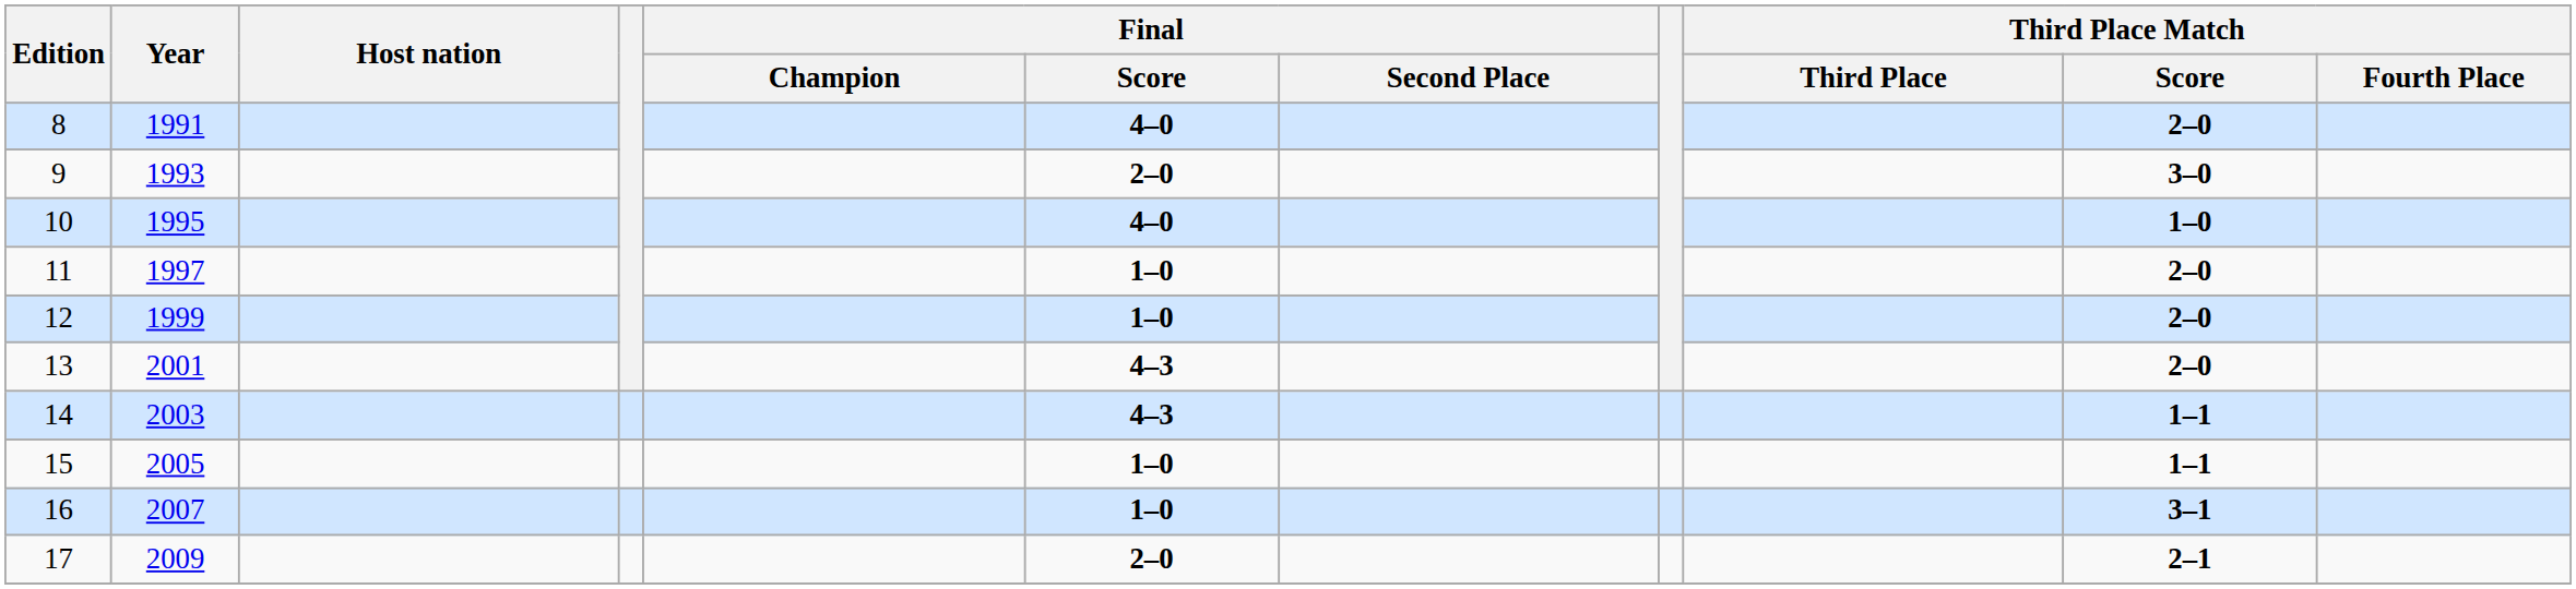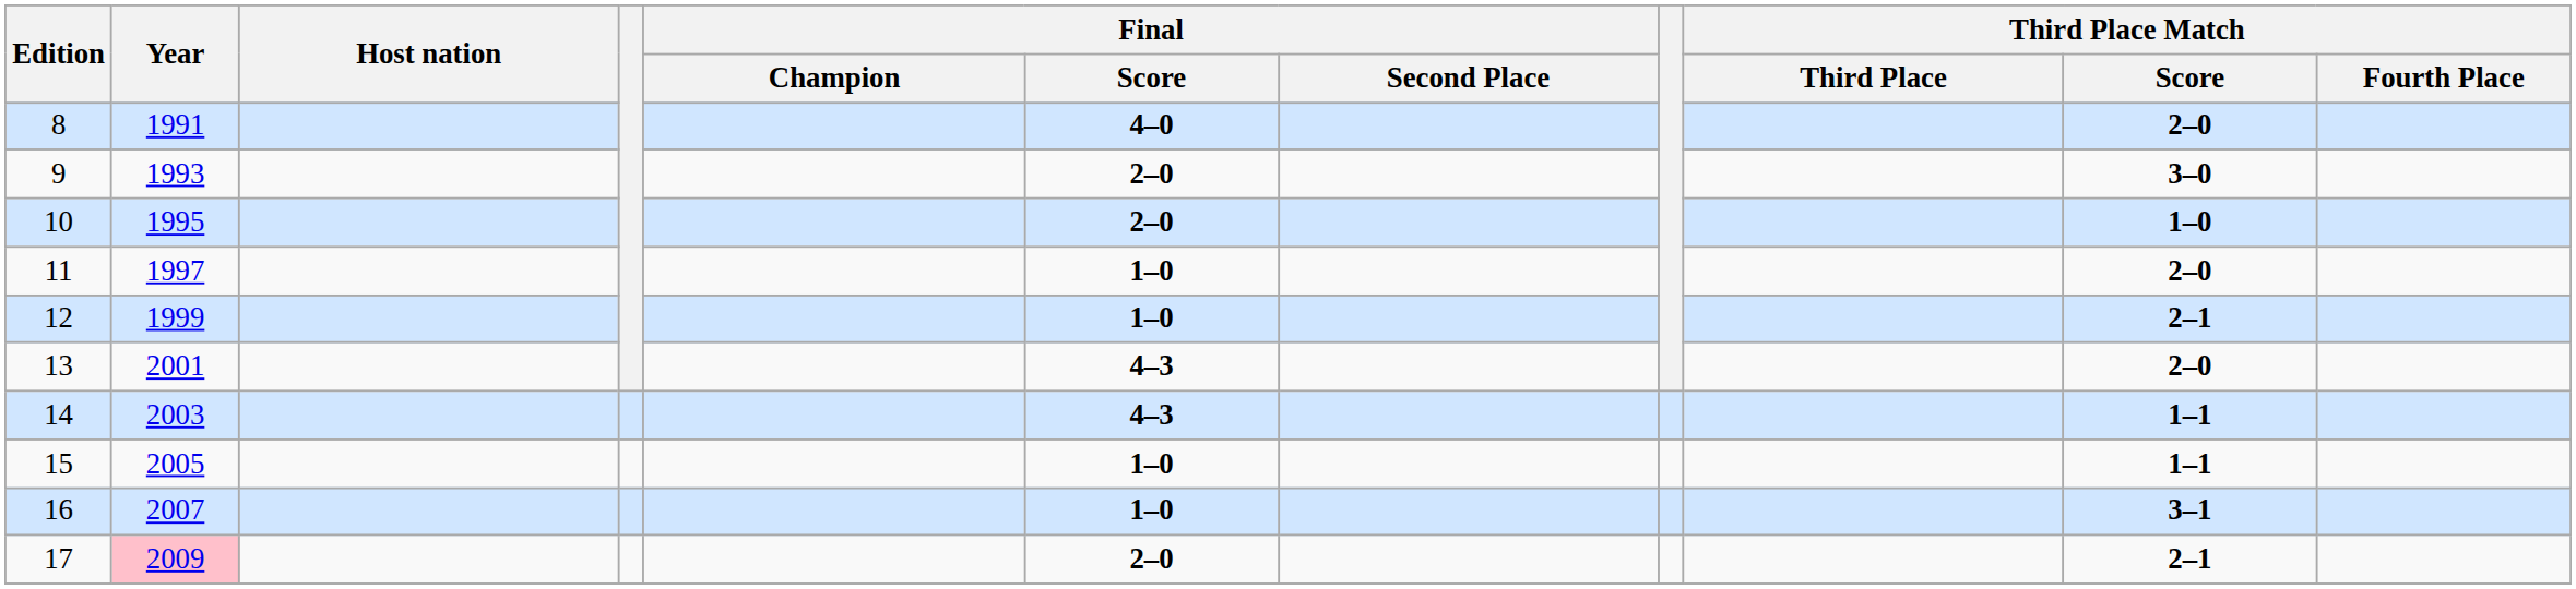 <table class="wikitable" style="font-size:90%; width:100%; text-align:center;">
 <tr>
 <th rowspan=2 width="3%">Edition</th>
 <th rowspan=2 width="5%">Year</th>
 <th rowspan=2 width="15%">Host nation</th>
 <th width=1% rowspan=8></th>
 <th colspan=3>Final</th>
 <th width=1% rowspan=8></th>
 <th colspan=3>Third Place Match</th>
 </tr>
 <tr>
 <th width="15%">Champion</th>
 <th width="10%">Score</th>
 <th width="15%">Second Place</th>
 <th width="15%">Third Place</th>
 <th width="10%">Score</th>
 <th width="15%">Fourth Place</th>
 </tr>
 <tr style="background: #D0E6FF;">
 <td>8</td>
 <td><a href='#'>1991</a></td>
 <td align=left></td>
 <td><strong></strong></td>
 <td><strong>4–0</strong></td>
 <td></td>
 <td></td>
 <td><strong>2–0</strong></td>
 <td></td>
 </tr>
 <tr>
 <td>9</td>
 <td><a href='#'>1993</a></td>
 <td align=left></td>
 <td><strong></strong></td>
 <td><strong>2–0</strong></td>
 <td></td>
 <td></td>
 <td><strong>3–0</strong></td>
 <td></td>
 </tr>
 <tr style="background: #D0E6FF;">
 <td>10</td>
 <td><a href='#'>1995</a></td>
 <td align=left></td>
 <td><strong></strong></td>
-<td><strong>4–0</strong></td>
+<td><strong>2–0</strong></td>
 <td></td>
 <td></td>
 <td><strong>1–0</strong></td>
 <td></td>
 </tr>
 <tr>
 <td>11</td>
 <td><a href='#'>1997</a></td>
 <td align=left></td>
 <td><strong></strong></td>
 <td><strong>1–0</strong></td>
 <td></td>
 <td></td>
 <td><strong>2–0</strong></td>
 <td></td>
 </tr>
 <tr style="background: #D0E6FF;">
 <td>12</td>
 <td><a href='#'>1999</a></td>
 <td align=left></td>
 <td><strong></strong></td>
 <td><strong>1–0</strong></td>
 <td></td>
 <td></td>
-<td><strong>2–0</strong></td>
+<td><strong>2–1</strong></td>
 <td></td>
 </tr>
 <tr>
 <td>13</td>
 <td><a href='#'>2001</a></td>
 <td align=left></td>
 <td><strong></strong></td>
 <td><strong>4–3</strong> </td>
 <td></td>
 <td></td>
 <td><strong>2–0</strong></td>
 <td></td>
 </tr>
 <tr style="background: #D0E6FF;">
 <td>14</td>
 <td><a href='#'>2003</a></td>
 <td align=left></td>
 <td></td>
 <td><strong></strong></td>
 <td><strong>4–3</strong> </td>
 <td></td>
 <td></td>
 <td></td>
 <td><strong>1–1</strong> </td>
 <td></td>
 </tr>
 <tr>
 <td>15</td>
 <td><a href='#'>2005</a><em></td>
 <td align=left></td>
 <td></td>
 <td><strong></strong></td>
 <td><strong>1–0</strong></td>
 <td></td>
 <td></td>
 <td></td>
 <td><strong>1–1</strong> <br></td>
 <td></td>
 </tr>
 <tr style="background: #D0E6FF;">
 <td>16</td>
 <td><a href='#'>2007</a></td>
 <td align=left></td>
 <td></td>
 <td><strong></strong></td>
 <td><strong>1–0</strong></td>
 <td></td>
 <td></td>
 <td></td>
 <td><strong>3–1</strong></td>
 <td></td>
 </tr>
 <tr>
 <td>17</td>
-<td><a href='#'>2009</a></td>
+<td style="background: pink;"><a href='#'>2009</a></td>
 <td align=left></td>
 <td></td>
 <td><strong></strong></td>
 <td><strong>2–0</strong></td>
 <td></td>
 <td></td>
 <td></td>
 <td><strong>2–1</strong></td>
 <td></td>
 </tr>
 <tr style="background: #D0E6FF;">
 </tr>
 </table>
